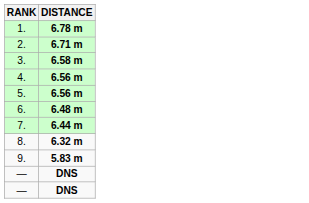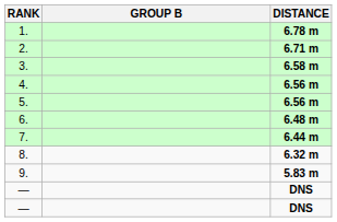 <table class="wikitable" style="border-collapse: collapse; font-size: 90%;">
 <tr>
 <th>RANK</th>
+<th style="width: 20em">GROUP B</th>
 <th style="width: 5em">DISTANCE</th>
 </tr>
 <tr style="background:#ccffcc;">
 <td align="center">1.</td>
+<td></td>
 <td align="center"><strong>6.78 m</strong></td>
 </tr>
 <tr style="background:#ccffcc;">
 <td align="center">2.</td>
+<td></td>
 <td align="center"><strong>6.71 m</strong></td>
 </tr>
 <tr style="background:#ccffcc;">
 <td align="center">3.</td>
+<td></td>
 <td align="center"><strong>6.58 m</strong></td>
 </tr>
 <tr style="background:#ccffcc;">
 <td align="center">4.</td>
+<td></td>
 <td align="center"><strong>6.56 m</strong></td>
 </tr>
 <tr style="background:#ccffcc;">
 <td align="center">5.</td>
+<td></td>
 <td align="center"><strong>6.56 m</strong></td>
 </tr>
 <tr style="background:#ccffcc;">
 <td align="center">6.</td>
+<td></td>
 <td align="center"><strong>6.48 m</strong></td>
 </tr>
 <tr style="background:#ccffcc;">
 <td align="center">7.</td>
+<td></td>
 <td align="center"><strong>6.44 m</strong></td>
 </tr>
 <tr>
 <td align="center">8.</td>
+<td></td>
 <td align="center"><strong>6.32 m</strong></td>
 </tr>
 <tr>
 <td align="center">9.</td>
+<td></td>
 <td align="center"><strong>5.83 m</strong></td>
 </tr>
 <tr>
 <td align="center">—</td>
+<td></td>
 <td align="center"><strong>DNS</strong></td>
 </tr>
 <tr>
 <td align="center">—</td>
+<td></td>
 <td align="center"><strong>DNS</strong></td>
 </tr>
 </table>
